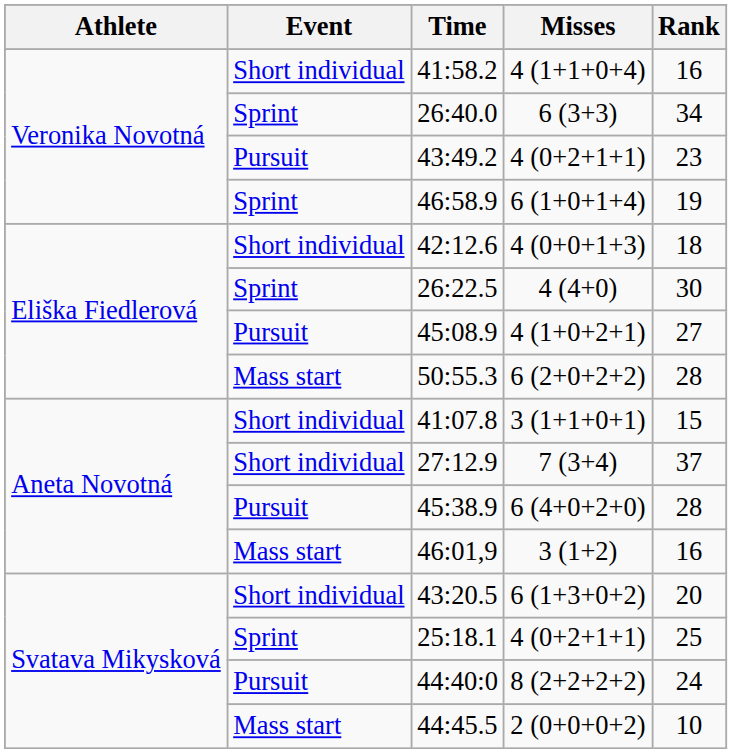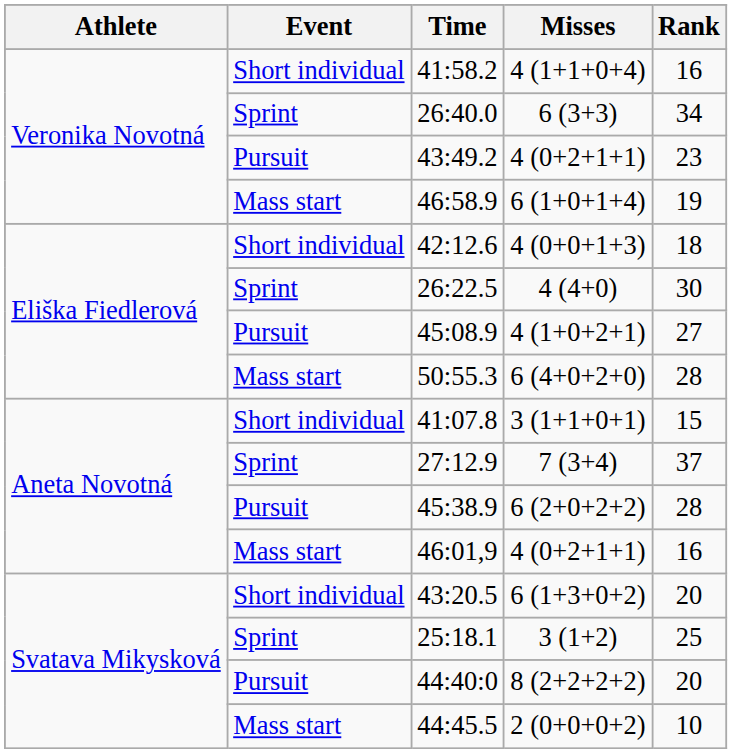 <table class="wikitable" style="font-size:90%">
 <tr>
 <th>Athlete</th>
 <th>Event</th>
 <th>Time</th>
 <th>Misses</th>
 <th>Rank</th>
 </tr>
 <tr align=center>
 <td rowspan="4" align="left"><a href='#'>Veronika Novotná</a></td>
 <td align=left><a href='#'>Short individual</a></td>
 <td>41:58.2</td>
 <td>4 (1+1+0+4)</td>
 <td>16</td>
 </tr>
 <tr align=center>
 <td align=left><a href='#'>Sprint</a></td>
 <td>26:40.0</td>
 <td>6 (3+3)</td>
 <td>34</td>
 </tr>
 <tr align=center>
 <td align=left><a href='#'>Pursuit</a></td>
 <td>43:49.2</td>
 <td>4 (0+2+1+1)</td>
 <td>23</td>
 </tr>
 <tr align=center>
-<td align="left"><a href='#'>Sprint</a></td>
+<td align=left><a href='#'>Mass start</a></td>
 <td>46:58.9</td>
 <td>6 (1+0+1+4)</td>
 <td>19</td>
 </tr>
 <tr align="center">
 <td rowspan="4" align="left"><a href='#'>Eliška Fiedlerová</a></td>
 <td align="left"><a href='#'>Short individual</a></td>
 <td>42:12.6</td>
 <td>4 (0+0+1+3)</td>
 <td>18</td>
 </tr>
 <tr align="center">
 <td align="left"><a href='#'>Sprint</a></td>
 <td>26:22.5</td>
 <td>4 (4+0)</td>
 <td>30</td>
 </tr>
 <tr align=center>
 <td align=left><a href='#'>Pursuit</a></td>
 <td>45:08.9</td>
 <td>4 (1+0+2+1)</td>
 <td>27</td>
 </tr>
 <tr align=center>
 <td align=left><a href='#'>Mass start</a></td>
 <td>50:55.3</td>
-<td>6 (2+0+2+2)</td>
+<td>6 (4+0+2+0)</td>
 <td>28</td>
 </tr>
 <tr align="center">
 <td rowspan="4" align="left"><a href='#'>Aneta Novotná</a></td>
 <td align="left"><a href='#'>Short individual</a></td>
 <td>41:07.8</td>
 <td>3 (1+1+0+1)</td>
 <td>15</td>
 </tr>
 <tr align="center">
-<td align="left"><a href='#'>Short individual</a></td>
+<td align="left"><a href='#'>Sprint</a></td>
 <td>27:12.9</td>
 <td>7 (3+4)</td>
 <td>37</td>
 </tr>
 <tr align=center>
 <td align=left><a href='#'>Pursuit</a></td>
 <td>45:38.9</td>
-<td>6 (4+0+2+0)</td>
+<td>6 (2+0+2+2)</td>
 <td>28</td>
 </tr>
 <tr align=center>
 <td align=left><a href='#'>Mass start</a></td>
 <td>46:01,9</td>
-<td>3 (1+2)</td>
+<td>4 (0+2+1+1)</td>
 <td>16</td>
 </tr>
 <tr align="center">
 <td rowspan="4" align="left"><a href='#'>Svatava Mikysková</a></td>
 <td align="left"><a href='#'>Short individual</a></td>
 <td>43:20.5</td>
 <td>6 (1+3+0+2)</td>
 <td>20</td>
 </tr>
 <tr align="center">
 <td align="left"><a href='#'>Sprint</a></td>
 <td>25:18.1</td>
-<td>4 (0+2+1+1)</td>
+<td>3 (1+2)</td>
 <td>25</td>
 </tr>
 <tr align=center>
 <td align=left><a href='#'>Pursuit</a></td>
 <td>44:40:0</td>
 <td>8 (2+2+2+2)</td>
-<td>24</td>
+<td>20</td>
 </tr>
 <tr align=center>
 <td align=left><a href='#'>Mass start</a></td>
 <td>44:45.5</td>
 <td>2 (0+0+0+2)</td>
 <td>10</td>
 </tr>
 </table>
